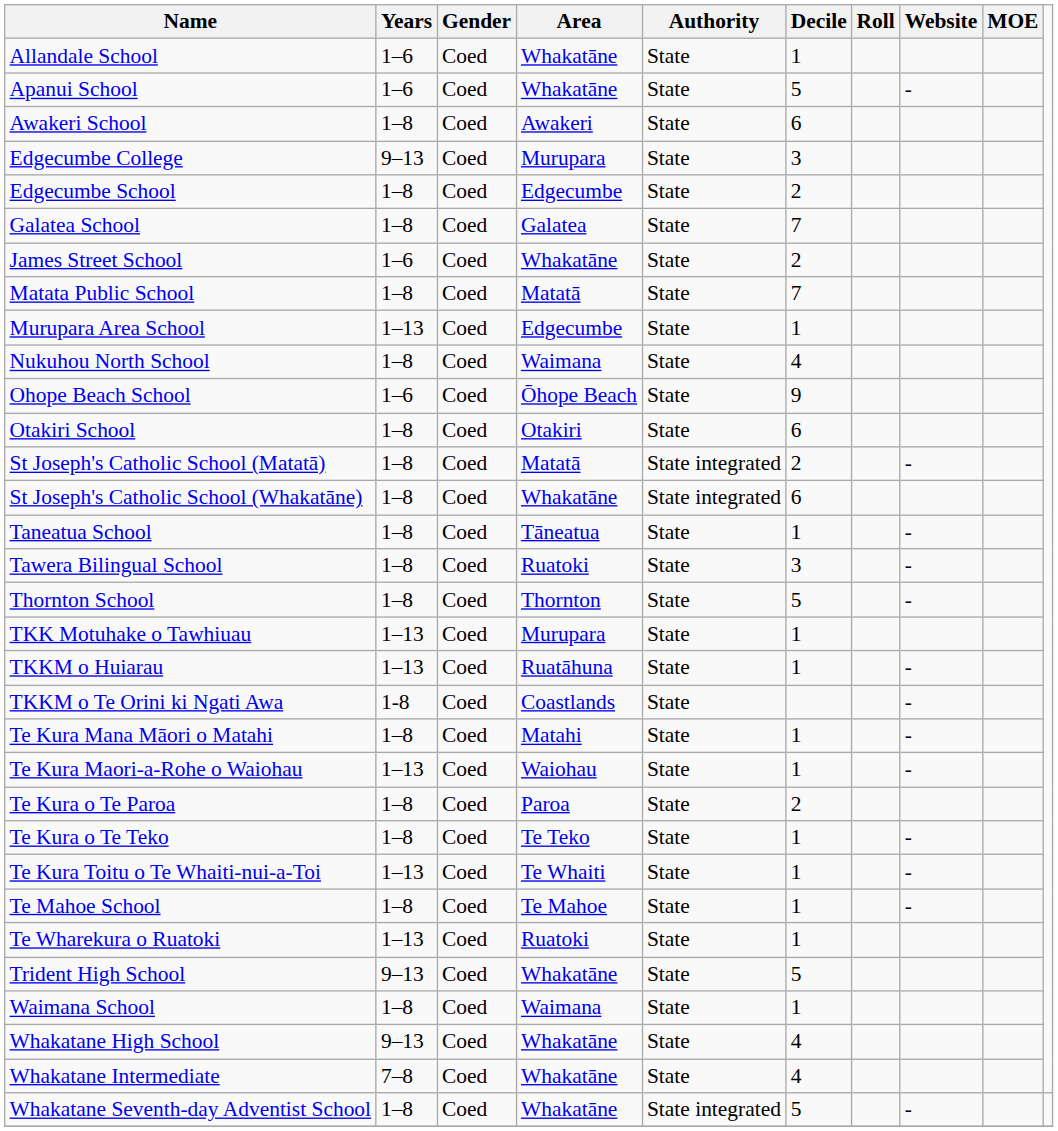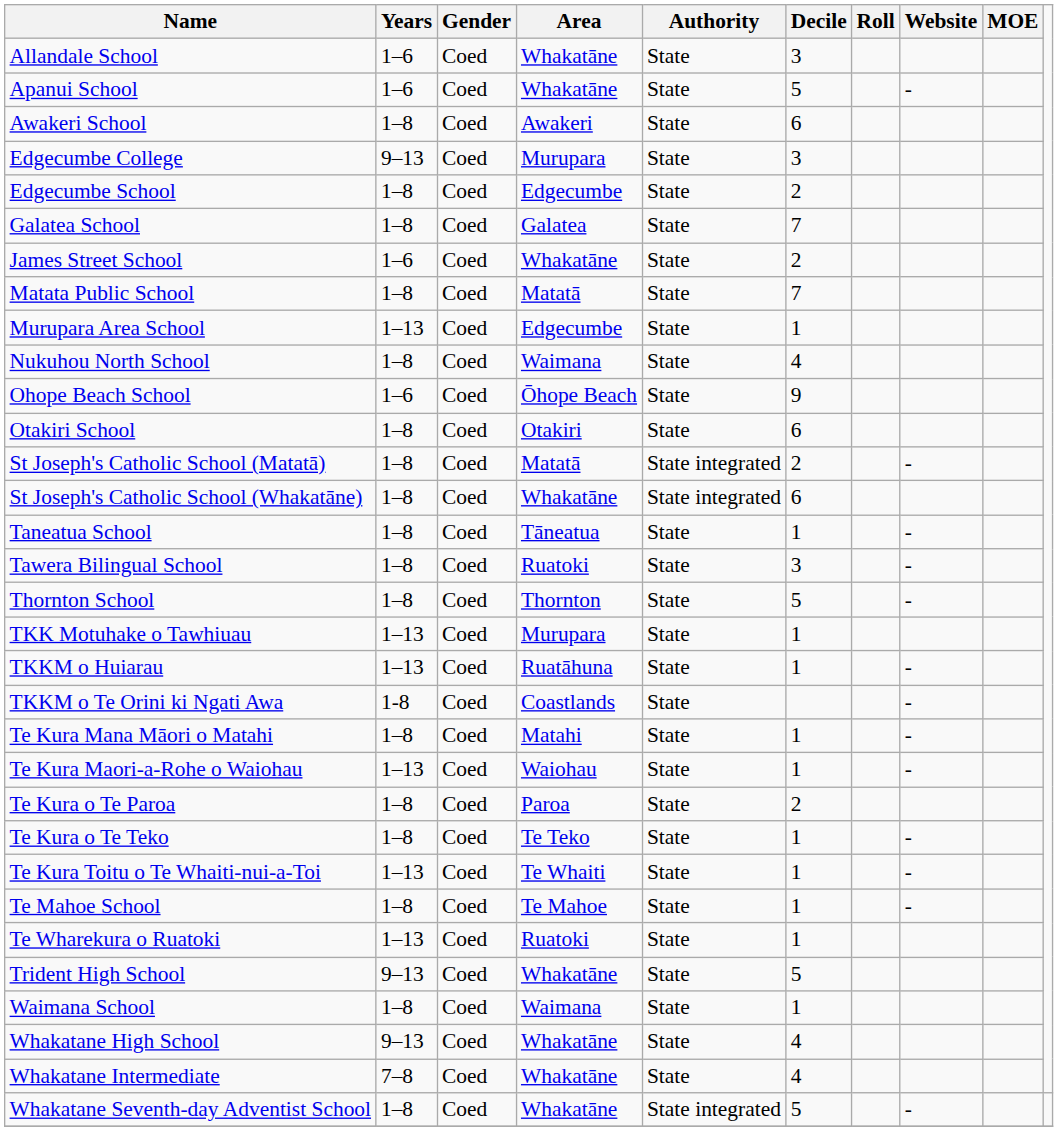 <table class="wikitable sortable">
 <tr>
 <th>Name</th>
 <th>Years</th>
 <th>Gender</th>
 <th>Area</th>
 <th>Authority</th>
 <th>Decile</th>
 <th>Roll</th>
 <th>Website</th>
 <th>MOE</th>
 </tr>
 <tr>
 <td><a href='#'>Allandale School</a></td>
 <td>1–6</td>
 <td>Coed</td>
 <td><a href='#'>Whakatāne</a></td>
 <td>State</td>
-<td>1</td>
+<td>3</td>
 <td></td>
 <td></td>
 <td></td>
 </tr>
 <tr>
 <td><a href='#'>Apanui School</a></td>
 <td>1–6</td>
 <td>Coed</td>
 <td><a href='#'>Whakatāne</a></td>
 <td>State</td>
 <td>5</td>
 <td></td>
 <td>-</td>
 <td></td>
 </tr>
 <tr>
 <td><a href='#'>Awakeri School</a></td>
 <td>1–8</td>
 <td>Coed</td>
 <td><a href='#'>Awakeri</a></td>
 <td>State</td>
 <td>6</td>
 <td></td>
 <td></td>
 <td></td>
 </tr>
 <tr>
 <td><a href='#'>Edgecumbe College</a></td>
 <td>9–13</td>
 <td>Coed</td>
 <td><a href='#'>Murupara</a></td>
 <td>State</td>
 <td>3</td>
 <td></td>
 <td></td>
 <td></td>
 </tr>
 <tr>
 <td><a href='#'>Edgecumbe School</a></td>
 <td>1–8</td>
 <td>Coed</td>
 <td><a href='#'>Edgecumbe</a></td>
 <td>State</td>
 <td>2</td>
 <td></td>
 <td></td>
 <td></td>
 </tr>
 <tr>
 <td><a href='#'>Galatea School</a></td>
 <td>1–8</td>
 <td>Coed</td>
 <td><a href='#'>Galatea</a></td>
 <td>State</td>
 <td>7</td>
 <td></td>
 <td></td>
 <td></td>
 </tr>
 <tr>
 <td><a href='#'>James Street School</a></td>
 <td>1–6</td>
 <td>Coed</td>
 <td><a href='#'>Whakatāne</a></td>
 <td>State</td>
 <td>2</td>
 <td></td>
 <td></td>
 <td></td>
 </tr>
 <tr>
 <td><a href='#'>Matata Public School</a></td>
 <td>1–8</td>
 <td>Coed</td>
 <td><a href='#'>Matatā</a></td>
 <td>State</td>
 <td>7</td>
 <td></td>
 <td></td>
 <td></td>
 </tr>
 <tr>
 <td><a href='#'>Murupara Area School</a></td>
 <td>1–13</td>
 <td>Coed</td>
 <td><a href='#'>Edgecumbe</a></td>
 <td>State</td>
 <td>1</td>
 <td></td>
 <td></td>
 <td></td>
 </tr>
 <tr>
 <td><a href='#'>Nukuhou North School</a></td>
 <td>1–8</td>
 <td>Coed</td>
 <td><a href='#'>Waimana</a></td>
 <td>State</td>
 <td>4</td>
 <td></td>
 <td></td>
 <td></td>
 </tr>
 <tr>
 <td><a href='#'>Ohope Beach School</a></td>
 <td>1–6</td>
 <td>Coed</td>
 <td><a href='#'>Ōhope Beach</a></td>
 <td>State</td>
 <td>9</td>
 <td></td>
 <td></td>
 <td></td>
 </tr>
 <tr>
 <td><a href='#'>Otakiri School</a></td>
 <td>1–8</td>
 <td>Coed</td>
 <td><a href='#'>Otakiri</a></td>
 <td>State</td>
 <td>6</td>
 <td></td>
 <td></td>
 <td></td>
 </tr>
 <tr>
 <td><a href='#'>St Joseph's Catholic School (Matatā)</a></td>
 <td>1–8</td>
 <td>Coed</td>
 <td><a href='#'>Matatā</a></td>
 <td>State integrated</td>
 <td>2</td>
 <td></td>
 <td>-</td>
 <td></td>
 </tr>
 <tr>
 <td><a href='#'>St Joseph's Catholic School (Whakatāne)</a></td>
 <td>1–8</td>
 <td>Coed</td>
 <td><a href='#'>Whakatāne</a></td>
 <td>State integrated</td>
 <td>6</td>
 <td></td>
 <td></td>
 <td></td>
 </tr>
 <tr>
 <td><a href='#'>Taneatua School</a></td>
 <td>1–8</td>
 <td>Coed</td>
 <td><a href='#'>Tāneatua</a></td>
 <td>State</td>
 <td>1</td>
 <td></td>
 <td>-</td>
 <td></td>
 </tr>
 <tr>
 <td><a href='#'>Tawera Bilingual School</a></td>
 <td>1–8</td>
 <td>Coed</td>
 <td><a href='#'>Ruatoki</a></td>
 <td>State</td>
 <td>3</td>
 <td></td>
 <td>-</td>
 <td></td>
 </tr>
 <tr>
 <td><a href='#'>Thornton School</a></td>
 <td>1–8</td>
 <td>Coed</td>
 <td><a href='#'>Thornton</a></td>
 <td>State</td>
 <td>5</td>
 <td></td>
 <td>-</td>
 <td></td>
 </tr>
 <tr>
 <td><a href='#'>TKK Motuhake o Tawhiuau</a></td>
 <td>1–13</td>
 <td>Coed</td>
 <td><a href='#'>Murupara</a></td>
 <td>State</td>
 <td>1</td>
 <td></td>
 <td></td>
 <td></td>
 </tr>
 <tr>
 <td><a href='#'>TKKM o Huiarau</a></td>
 <td>1–13</td>
 <td>Coed</td>
 <td><a href='#'>Ruatāhuna</a></td>
 <td>State</td>
 <td>1</td>
 <td></td>
 <td>-</td>
 <td></td>
 </tr>
 <tr>
 <td><a href='#'>TKKM o Te Orini ki Ngati Awa</a></td>
 <td>1-8</td>
 <td>Coed</td>
 <td><a href='#'>Coastlands</a></td>
 <td>State</td>
 <td></td>
 <td></td>
 <td>-</td>
 <td></td>
 </tr>
 <tr>
 <td><a href='#'>Te Kura Mana Māori o Matahi</a></td>
 <td>1–8</td>
 <td>Coed</td>
 <td><a href='#'>Matahi</a></td>
 <td>State</td>
 <td>1</td>
 <td></td>
 <td>-</td>
 <td></td>
 </tr>
 <tr>
 <td><a href='#'>Te Kura Maori-a-Rohe o Waiohau</a></td>
 <td>1–13</td>
 <td>Coed</td>
 <td><a href='#'>Waiohau</a></td>
 <td>State</td>
 <td>1</td>
 <td></td>
 <td>-</td>
 <td></td>
 </tr>
 <tr>
 <td><a href='#'>Te Kura o Te Paroa</a></td>
 <td>1–8</td>
 <td>Coed</td>
 <td><a href='#'>Paroa</a></td>
 <td>State</td>
 <td>2</td>
 <td></td>
 <td></td>
 <td></td>
 </tr>
 <tr>
 <td><a href='#'>Te Kura o Te Teko</a></td>
 <td>1–8</td>
 <td>Coed</td>
 <td><a href='#'>Te Teko</a></td>
 <td>State</td>
 <td>1</td>
 <td></td>
 <td>-</td>
 <td></td>
 </tr>
 <tr>
 <td><a href='#'>Te Kura Toitu o Te Whaiti-nui-a-Toi</a></td>
 <td>1–13</td>
 <td>Coed</td>
 <td><a href='#'>Te Whaiti</a></td>
 <td>State</td>
 <td>1</td>
 <td></td>
 <td>-</td>
 <td></td>
 </tr>
 <tr>
 <td><a href='#'>Te Mahoe School</a></td>
 <td>1–8</td>
 <td>Coed</td>
 <td><a href='#'>Te Mahoe</a></td>
 <td>State</td>
 <td>1</td>
 <td></td>
 <td>-</td>
 <td></td>
 </tr>
 <tr>
 <td><a href='#'>Te Wharekura o Ruatoki</a></td>
 <td>1–13</td>
 <td>Coed</td>
 <td><a href='#'>Ruatoki</a></td>
 <td>State</td>
 <td>1</td>
 <td></td>
 <td></td>
 <td></td>
 </tr>
 <tr>
 <td><a href='#'>Trident High School</a></td>
 <td>9–13</td>
 <td>Coed</td>
 <td><a href='#'>Whakatāne</a></td>
 <td>State</td>
 <td>5</td>
 <td></td>
 <td></td>
 <td></td>
 </tr>
 <tr>
 <td><a href='#'>Waimana School</a></td>
 <td>1–8</td>
 <td>Coed</td>
 <td><a href='#'>Waimana</a></td>
 <td>State</td>
 <td>1</td>
 <td></td>
 <td></td>
 <td></td>
 </tr>
 <tr>
 <td><a href='#'>Whakatane High School</a></td>
 <td>9–13</td>
 <td>Coed</td>
 <td><a href='#'>Whakatāne</a></td>
 <td>State</td>
 <td>4</td>
 <td></td>
 <td></td>
 <td></td>
 </tr>
 <tr>
 <td><a href='#'>Whakatane Intermediate</a></td>
 <td>7–8</td>
 <td>Coed</td>
 <td><a href='#'>Whakatāne</a></td>
 <td>State</td>
 <td>4</td>
 <td></td>
 <td></td>
 <td></td>
 </tr>
 <tr>
 <td><a href='#'>Whakatane Seventh-day Adventist School</a></td>
 <td>1–8</td>
 <td>Coed</td>
 <td><a href='#'>Whakatāne</a></td>
 <td>State integrated</td>
 <td>5</td>
 <td></td>
 <td>-</td>
 <td></td>
 <td></td>
 </tr>
 <tr>
 </tr>
 </table>
